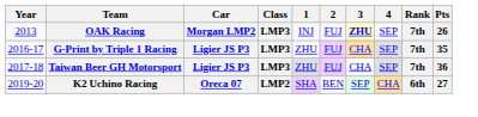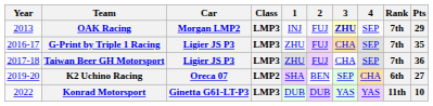 <table class="wikitable" style="text-align:center; font-size:85%">
 <tr>
 <th>Year</th>
 <th>Team</th>
 <th>Car</th>
 <th>Class</th>
 <th>1</th>
 <th>2</th>
 <th>3</th>
 <th>4</th>
 <th>Rank</th>
 <th>Pts</th>
 </tr>
 <tr>
 <td><a href='#'>2013</a></td>
 <th><a href='#'>OAK Racing</a></th>
 <th><a href='#'>Morgan LMP2</a></th>
 <th>LMP3</th>
 <td><a href='#'>INJ</a></td>
 <td><a href='#'>FUJ</a></td>
 <th style="background:#FFFFBF;"><a href='#'>ZHU</a><br></th>
 <td><a href='#'>SEP</a></td>
 <th>7th</th>
-<th>26</th>
+<th>29</th>
 </tr>
 <tr>
 <td><a href='#'>2016-17</a></td>
 <th><a href='#'>G-Print by Triple 1 Racing</a></th>
 <th><a href='#'>Ligier JS P3</a></th>
 <th>LMP3</th>
 <td><a href='#'>ZHU</a></td>
 <td style="background:#EFCFFF;"><a href='#'>FUJ</a><br></td>
 <td style="background:#FFDF9F;"><a href='#'>CHA</a><br></td>
 <td style="background:#dfdfdf;"><a href='#'>SEP</a><br></td>
 <th>7th</th>
 <th>35</th>
 </tr>
 <tr>
 <td><a href='#'>2017-18</a></td>
 <th><a href='#'>Taiwan Beer GH Motorsport</a></th>
 <th><a href='#'>Ligier JS P3</a></th>
 <th>LMP3</th>
 <td style="background:#dfdfdf;"><a href='#'>ZHU</a><br></td>
 <td style="background:#EFCFFF;"><a href='#'>FUJ</a><br></td>
 <td><a href='#'>CHA</a></td>
 <td style="background:#dfdfdf;"><a href='#'>SEP</a><br></td>
 <th>7th</th>
 <th>36</th>
 </tr>
 <tr>
 <td><a href='#'>2019-20</a></td>
 <th>K2 Uchino Racing</th>
 <th><a href='#'>Oreca 07</a></th>
 <th>LMP2</th>
 <td style="background:#EFCFFF;"><a href='#'>SHA</a><br></td>
 <td><a href='#'>BEN</a></td>
 <td style="background:#DFFFDF;"><a href='#'>SEP</a><br></td>
 <td style="background:#FFDF9F;"><a href='#'>CHA</a><br></td>
 <th>6th</th>
 <th>27</th>
 </tr>
+<tr>
+<td><a href='#'>2022</a></td>
+<th><a href='#'>Konrad Motorsport</a></th>
+<th><a href='#'>Ginetta G61-LT-P3</a></th>
+<th>LMP3</th>
+<td style="background:#DFFFDF;"><a href='#'>DUB</a><br></td>
+<td style="background:#EFCFFF;"><a href='#'>DUB</a><br></td>
+<td style="background:#DFFFDF;"><a href='#'>YAS</a><br></td>
+<td style="background:#EFCFFF;"><a href='#'>YAS</a><br></td>
+<th>11th</th>
+<th>10</th>
+</tr>
 </table>
